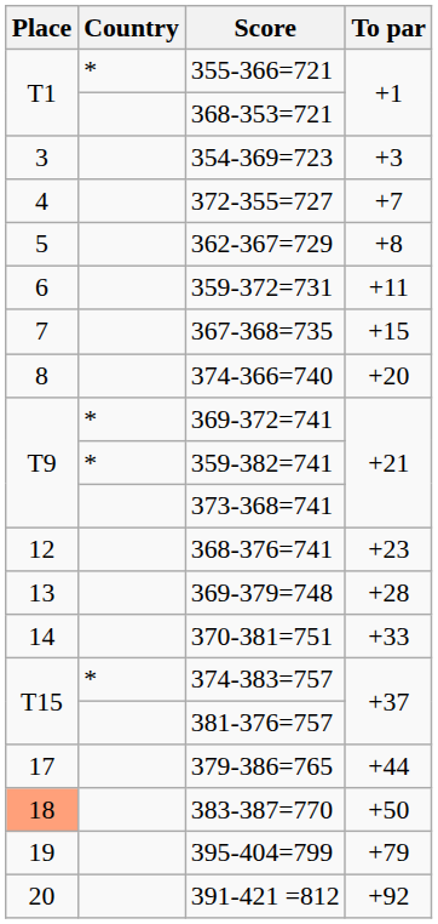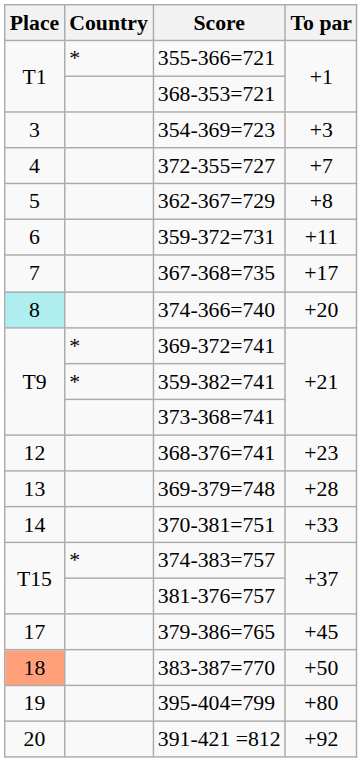 <table class="wikitable" style="font-size:95%;">
 <tr>
 <th>Place</th>
 <th>Country</th>
 <th>Score</th>
 <th>To par</th>
 </tr>
 <tr>
 <td rowspan="2" align="center">T1</td>
 <td> *</td>
 <td>355-366=721</td>
 <td rowspan="2" align="center">+1</td>
 </tr>
 <tr>
 <td></td>
 <td>368-353=721</td>
 </tr>
 <tr>
 <td align="center">3</td>
 <td></td>
 <td>354-369=723</td>
 <td align="center">+3</td>
 </tr>
 <tr>
 <td align="center">4</td>
 <td></td>
 <td>372-355=727</td>
 <td align="center">+7</td>
 </tr>
 <tr>
 <td align="center">5</td>
 <td></td>
 <td>362-367=729</td>
 <td align="center">+8</td>
 </tr>
 <tr>
 <td align="center">6</td>
 <td></td>
 <td>359-372=731</td>
 <td align="center">+11</td>
 </tr>
 <tr>
 <td align="center">7</td>
 <td></td>
 <td>367-368=735</td>
-<td align="center">+15</td>
+<td align="center">+17</td>
 </tr>
 <tr>
-<td align="center">8</td>
+<td align="center" style="background: paleturquoise;">8</td>
 <td></td>
 <td>374-366=740</td>
 <td align="center">+20</td>
 </tr>
 <tr>
 <td rowspan="3" align="center">T9</td>
 <td> *</td>
 <td>369-372=741</td>
 <td rowspan="3" align="center">+21</td>
 </tr>
 <tr>
 <td> *</td>
 <td>359-382=741</td>
 </tr>
 <tr>
 <td></td>
 <td>373-368=741</td>
 </tr>
 <tr>
 <td align="center">12</td>
 <td></td>
 <td>368-376=741</td>
 <td align="center">+23</td>
 </tr>
 <tr>
 <td align="center">13</td>
 <td></td>
 <td>369-379=748</td>
 <td align="center">+28</td>
 </tr>
 <tr>
 <td align="center">14</td>
 <td></td>
 <td>370-381=751</td>
 <td align="center">+33</td>
 </tr>
 <tr>
 <td rowspan="2" align="center">T15</td>
 <td> *</td>
 <td>374-383=757</td>
 <td rowspan="2" align="center">+37</td>
 </tr>
 <tr>
 <td></td>
 <td>381-376=757</td>
 </tr>
 <tr>
 <td align="center">17</td>
 <td></td>
 <td>379-386=765</td>
-<td align="center">+44</td>
+<td align="center">+45</td>
 </tr>
 <tr>
 <td align="center" style="background: lightsalmon;">18</td>
 <td></td>
 <td>383-387=770</td>
 <td align="center">+50</td>
 </tr>
 <tr>
 <td align="center">19</td>
 <td></td>
 <td>395-404=799</td>
-<td align="center">+79</td>
+<td align="center">+80</td>
 </tr>
 <tr>
 <td align="center">20</td>
 <td></td>
 <td>391-421 =812</td>
 <td align="center">+92</td>
 </tr>
 </table>
